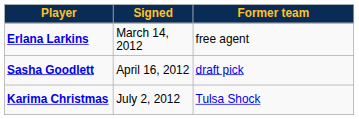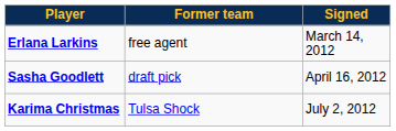 <table class="wikitable center">
 <tr align="center" bgcolor="#dddddd">
 <td style="background:#092C57;color:#FFC322; width:140px"><strong>Player</strong></td>
+<td style="background:#092C57;color:#FFC322; width:210px"><strong>Former team</strong></td>
 <td style="background:#092C57;color:#FFC322; width:100px"><strong>Signed</strong></td>
-<td style="background:#092C57;color:#FFC322; width:210px"><strong>Former team</strong></td>
 </tr>
 <tr style="height:40px">
 <td><strong><a href='#'>Erlana Larkins</a></strong></td>
+<td>free agent</td>
 <td>March 14, 2012</td>
-<td>free agent</td>
 </tr>
 <tr style="height:40px">
 <td><strong><a href='#'>Sasha Goodlett</a></strong></td>
+<td><a href='#'>draft pick</a></td>
 <td>April 16, 2012</td>
-<td><a href='#'>draft pick</a></td>
 </tr>
 <tr style="height:40px">
 <td><strong><a href='#'>Karima Christmas</a></strong></td>
+<td><a href='#'>Tulsa Shock</a></td>
 <td>July 2, 2012</td>
-<td><a href='#'>Tulsa Shock</a></td>
 </tr>
 </table>
